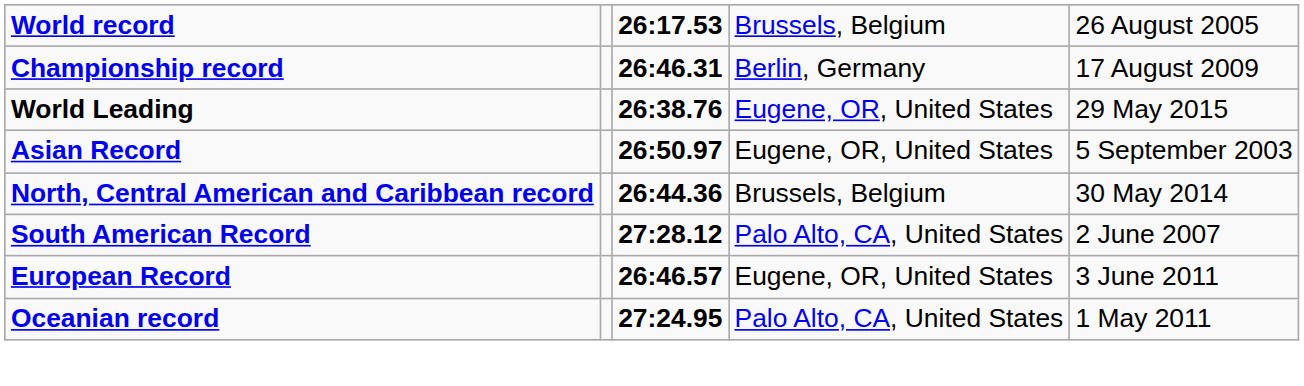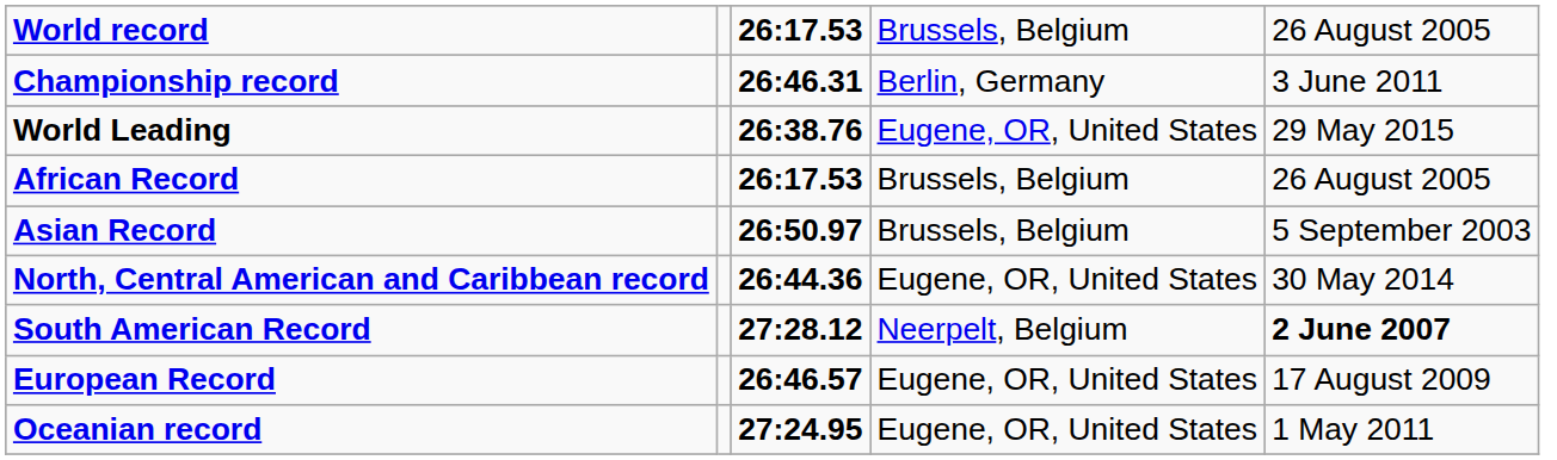 <table class="wikitable">
 <tr>
 <td><strong><a href='#'>World record</a></strong></td>
 <td></td>
 <td><strong>26:17.53</strong></td>
 <td><a href='#'>Brussels</a>, Belgium</td>
 <td>26 August 2005</td>
 </tr>
 <tr>
 <td><strong><a href='#'>Championship record</a></strong></td>
 <td></td>
 <td><strong>26:46.31</strong></td>
 <td><a href='#'>Berlin</a>, Germany</td>
-<td>17 August 2009</td>
+<td>3 June 2011</td>
 </tr>
 <tr>
 <td><strong>World Leading</strong></td>
 <td></td>
 <td><strong>26:38.76</strong></td>
 <td><a href='#'>Eugene, OR</a>, United States</td>
 <td>29 May 2015</td>
 </tr>
 <tr>
+<td><strong><a href='#'>African Record</a></strong></td>
+<td></td>
+<td><strong>26:17.53</strong></td>
+<td>Brussels, Belgium</td>
+<td>26 August 2005</td>
+</tr>
+<tr>
 <td><strong><a href='#'>Asian Record</a></strong></td>
 <td></td>
 <td><strong>26:50.97</strong></td>
-<td>Eugene, OR, United States</td>
+<td>Brussels, Belgium</td>
 <td>5 September 2003</td>
 </tr>
 <tr>
 <td><strong><a href='#'>North, Central American and Caribbean record</a></strong></td>
 <td></td>
 <td><strong>26:44.36</strong></td>
-<td>Brussels, Belgium</td>
+<td>Eugene, OR, United States</td>
 <td>30 May 2014</td>
 </tr>
 <tr>
 <td><strong><a href='#'>South American Record</a></strong></td>
 <td></td>
 <td><strong>27:28.12</strong></td>
-<td><a href='#'>Palo Alto, CA</a>, United States</td>
-<td>2 June 2007</td>
+<td><a href='#'>Neerpelt</a>, Belgium</td>
+<td><strong>2 June 2007</strong></td>
 </tr>
 <tr>
 <td><strong><a href='#'>European Record</a></strong></td>
 <td></td>
 <td><strong>26:46.57</strong></td>
 <td>Eugene, OR, United States</td>
-<td>3 June 2011</td>
+<td>17 August 2009</td>
 </tr>
 <tr>
 <td><strong><a href='#'>Oceanian record</a></strong></td>
 <td></td>
 <td><strong>27:24.95</strong></td>
-<td><a href='#'>Palo Alto, CA</a>, United States</td>
+<td>Eugene, OR, United States</td>
 <td>1 May 2011</td>
 </tr>
 </table>
